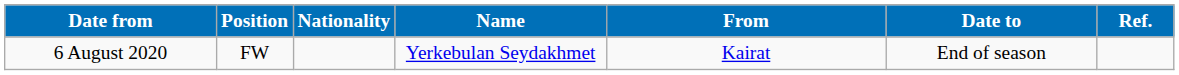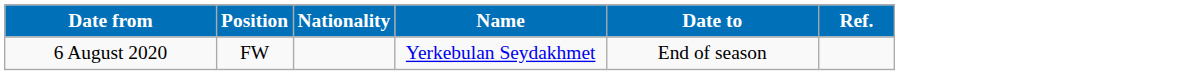 <table class="wikitable" style="text-align:center; font-size:90%; ">
 <tr>
 <th style="background:#0070B8; color:#FFFFFF; width:150px;">Date from</th>
 <th style="background:#0070B8; color:#FFFFFF; width:50px;">Position</th>
 <th style="background:#0070B8; color:#FFFFFF; width:50px;">Nationality</th>
 <th style="background:#0070B8; color:#FFFFFF; width:150px;">Name</th>
-<th style="background:#0070B8; color:#FFFFFF; width:200px;">From</th>
 <th style="background:#0070B8; color:#FFFFFF; width:150px;">Date to</th>
 <th style="background:#0070B8; color:#FFFFFF; width:50px;">Ref.</th>
 </tr>
 <tr>
 <td>6 August 2020</td>
 <td>FW</td>
 <td></td>
 <td><a href='#'>Yerkebulan Seydakhmet</a></td>
-<td><a href='#'>Kairat</a></td>
 <td>End of season</td>
 <td></td>
 </tr>
 </table>
